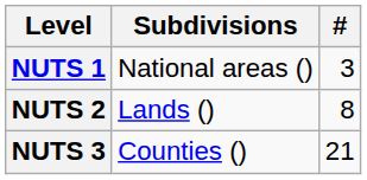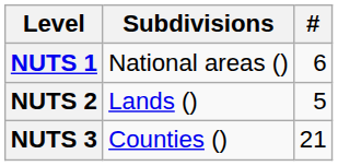 <table class="wikitable">
 <tr>
 <th>Level</th>
 <th>Subdivisions</th>
 <th>#</th>
 </tr>
 <tr>
 <th><a href='#'>NUTS 1</a></th>
 <td>National areas ()</td>
-<td align="right">3</td>
+<td align="right">6</td>
 </tr>
 <tr>
 <th>NUTS 2</th>
 <td><a href='#'>Lands</a> ()</td>
-<td align="right">8</td>
+<td align="right">5</td>
 </tr>
 <tr>
 <th>NUTS 3</th>
 <td><a href='#'>Counties</a> ()</td>
 <td align="right">21</td>
 </tr>
 </table>
